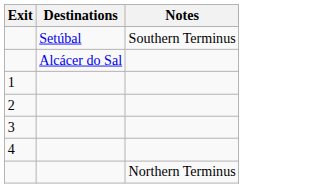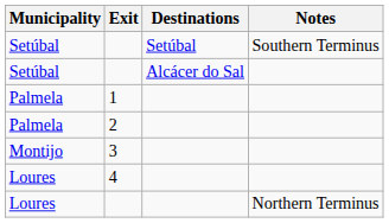 <table class="wikitable">
 <tr>
+<th>Municipality</th>
 <th>Exit</th>
 <th>Destinations</th>
 <th>Notes</th>
 </tr>
 <tr>
+<td><a href='#'>Setúbal</a></td>
 <td></td>
 <td><a href='#'>Setúbal</a></td>
 <td>Southern Terminus</td>
 </tr>
 <tr>
+<td><a href='#'>Setúbal</a></td>
 <td></td>
 <td><a href='#'>Alcácer do Sal</a></td>
 <td></td>
 </tr>
 <tr>
+<td><a href='#'>Palmela</a></td>
 <td>1</td>
 <td></td>
 <td></td>
 </tr>
 <tr>
+<td><a href='#'>Palmela</a></td>
 <td>2</td>
 <td></td>
 <td></td>
 </tr>
 <tr>
+<td><a href='#'>Montijo</a></td>
 <td>3</td>
 <td></td>
 <td></td>
 </tr>
 <tr>
+<td><a href='#'>Loures</a></td>
 <td>4</td>
 <td></td>
 <td></td>
 </tr>
 <tr>
+<td><a href='#'>Loures</a></td>
 <td></td>
 <td></td>
 <td>Northern Terminus</td>
 </tr>
 </table>
